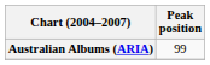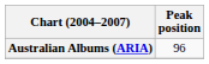 <table class="wikitable sortable plainrowheaders" style="text-align:center">
 <tr>
 <th scope="col">Chart (2004–2007)</th>
 <th scope="col">Peak<br>position</th>
 </tr>
 <tr>
 <th scope="row">Australian Albums (<a href='#'>ARIA</a>)</th>
-<td>99</td>
+<td>96</td>
 </tr>
 <tr>
 </tr>
 <tr>
 </tr>
 <tr>
 </tr>
 <tr>
 </tr>
 <tr>
 </tr>
 </table>
